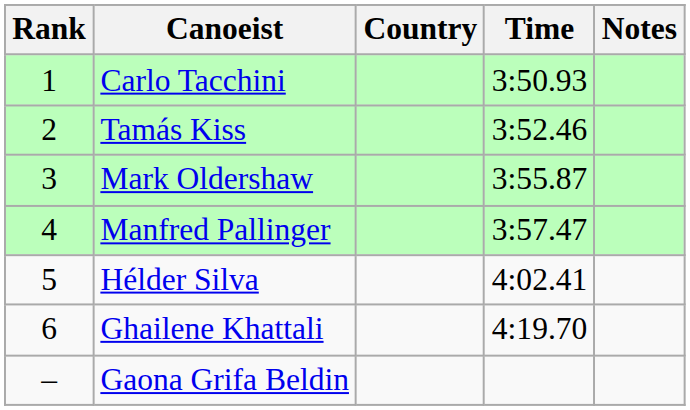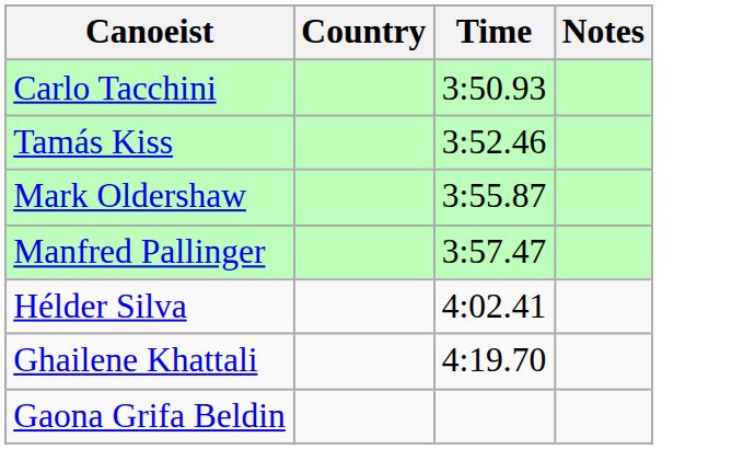 <table class="wikitable" style="text-align:center">
 <tr>
-<th>Rank</th>
 <th>Canoeist</th>
 <th>Country</th>
 <th>Time</th>
 <th>Notes</th>
 </tr>
 <tr bgcolor=bbffbb>
-<td>1</td>
 <td align="left"><a href='#'>Carlo Tacchini</a></td>
 <td align="left"></td>
 <td>3:50.93</td>
 <td></td>
 </tr>
 <tr bgcolor=bbffbb>
-<td>2</td>
 <td align="left"><a href='#'>Tamás Kiss</a></td>
 <td align="left"></td>
 <td>3:52.46</td>
 <td></td>
 </tr>
 <tr bgcolor=bbffbb>
-<td>3</td>
 <td align="left"><a href='#'>Mark Oldershaw</a></td>
 <td align="left"></td>
 <td>3:55.87</td>
 <td></td>
 </tr>
 <tr bgcolor=bbffbb>
-<td>4</td>
 <td align="left"><a href='#'>Manfred Pallinger</a></td>
 <td align="left"></td>
 <td>3:57.47</td>
 <td></td>
 </tr>
 <tr>
-<td>5</td>
 <td align="left"><a href='#'>Hélder Silva</a></td>
 <td align="left"></td>
 <td>4:02.41</td>
 <td></td>
 </tr>
 <tr>
-<td>6</td>
 <td align="left"><a href='#'>Ghailene Khattali</a></td>
 <td align="left"></td>
 <td>4:19.70</td>
 <td></td>
 </tr>
 <tr>
-<td>–</td>
 <td align="left"><a href='#'>Gaona Grifa Beldin</a></td>
 <td align="left"></td>
 <td></td>
 <td></td>
 </tr>
 </table>
